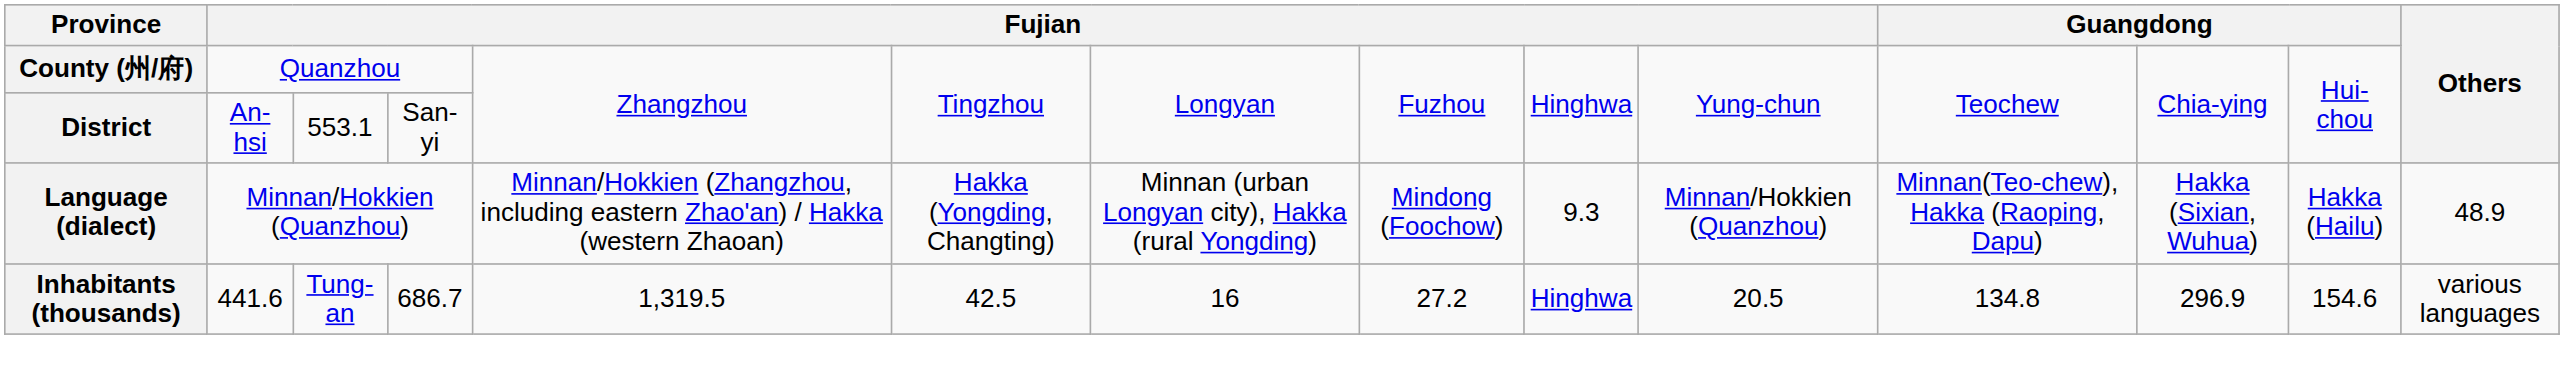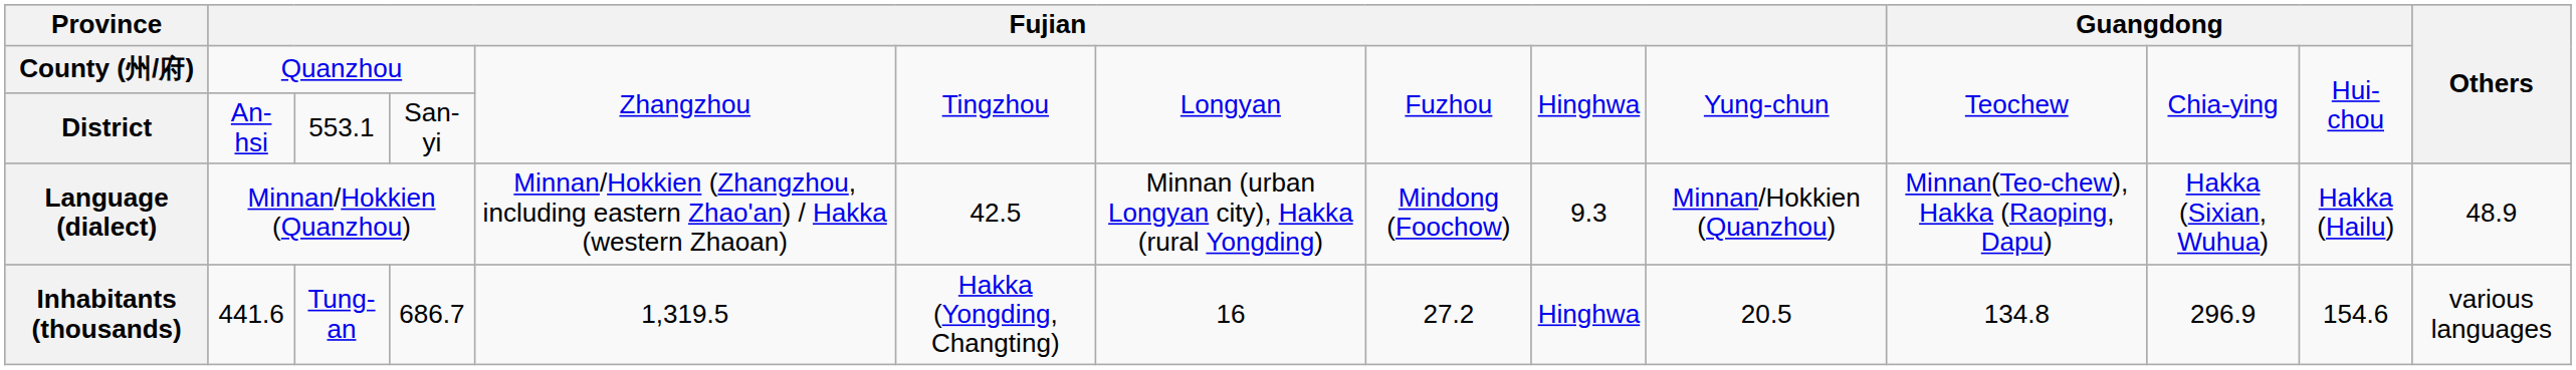 <table class="wikitable" style="text-align: center;">
 <tr>
 <th>Province</th>
 <th colspan=9>Fujian</th>
 <th colspan=3>Guangdong</th>
 <th rowspan=3>Others</th>
 </tr>
 <tr>
 <th>County (州/府)</th>
 <td colspan=3><a href='#'>Quanzhou</a></td>
 <td rowspan=2><a href='#'>Zhangzhou</a></td>
 <td rowspan=2><a href='#'>Tingzhou</a></td>
 <td rowspan=2><a href='#'>Longyan</a></td>
 <td rowspan=2><a href='#'>Fuzhou</a></td>
 <td rowspan=2><a href='#'>Hinghwa</a></td>
 <td rowspan=2><a href='#'>Yung-chun</a></td>
 <td rowspan=2><a href='#'>Teochew</a></td>
 <td rowspan=2><a href='#'>Chia-ying</a></td>
 <td rowspan=2><a href='#'>Hui-chou</a></td>
 </tr>
 <tr>
 <th>District</th>
 <td><a href='#'>An-hsi</a></td>
 <td>553.1</td>
 <td>San-yi</td>
 </tr>
 <tr>
 <th>Language (dialect)</th>
 <td colspan=3><a href='#'>Minnan</a>/<a href='#'>Hokkien</a> (<a href='#'>Quanzhou</a>)</td>
 <td><a href='#'>Minnan</a>/<a href='#'>Hokkien</a> (<a href='#'>Zhangzhou</a>, including eastern <a href='#'>Zhao'an</a>) / <a href='#'>Hakka</a> (western Zhaoan)</td>
-<td><a href='#'>Hakka</a> (<a href='#'>Yongding</a>, Changting)</td>
+<td>42.5</td>
 <td>Minnan (urban <a href='#'>Longyan</a> city), <a href='#'>Hakka</a> (rural <a href='#'>Yongding</a>)</td>
 <td><a href='#'>Mindong</a> (<a href='#'>Foochow</a>)</td>
 <td>9.3</td>
 <td><a href='#'>Minnan</a>/Hokkien (<a href='#'>Quanzhou</a>)</td>
 <td><a href='#'>Minnan</a>(<a href='#'>Teo-chew</a>), <a href='#'>Hakka</a> (<a href='#'>Raoping</a>, <a href='#'>Dapu</a>)</td>
 <td><a href='#'>Hakka</a> (<a href='#'>Sixian</a>, <a href='#'>Wuhua</a>)</td>
 <td><a href='#'>Hakka</a> (<a href='#'>Hailu</a>)</td>
 <td>48.9</td>
 </tr>
 <tr>
 <th>Inhabitants (thousands)</th>
 <td>441.6</td>
 <td><a href='#'>Tung-an</a></td>
 <td>686.7</td>
 <td>1,319.5</td>
-<td>42.5</td>
+<td><a href='#'>Hakka</a> (<a href='#'>Yongding</a>, Changting)</td>
 <td>16</td>
 <td>27.2</td>
 <td><a href='#'>Hinghwa</a></td>
 <td>20.5</td>
 <td>134.8</td>
 <td>296.9</td>
 <td>154.6</td>
 <td>various languages</td>
 </tr>
 </table>
